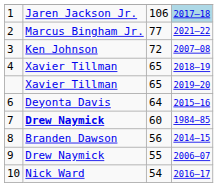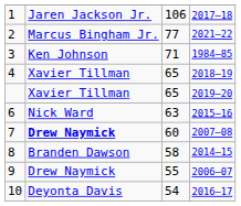 <table class="wikitable">
 <tr>
 </tr>
 <tr>
 <td>1</td>
 <td><a href='#'>Jaren Jackson Jr.</a></td>
 <td>106</td>
-<td style="background: lightblue; font-size:80%;"><a href='#'>2017–18</a></td>
+<td style="font-size:80%;"><a href='#'>2017–18</a></td>
 </tr>
 <tr>
 <td>2</td>
 <td><a href='#'>Marcus Bingham Jr.</a></td>
 <td>77</td>
 <td style="font-size:80%;"><a href='#'>2021–22</a></td>
 </tr>
 <tr>
 <td>3</td>
 <td><a href='#'>Ken Johnson</a></td>
-<td>72</td>
-<td style="font-size:80%;"><a href='#'>2007–08</a></td>
+<td>71</td>
+<td style="font-size:80%;"><a href='#'>1984–85</a></td>
 </tr>
 <tr>
 <td>4</td>
 <td><a href='#'>Xavier Tillman</a></td>
 <td>65</td>
 <td style="font-size:80%;"><a href='#'>2018–19</a></td>
 </tr>
 <tr>
 <td></td>
 <td><a href='#'>Xavier Tillman</a></td>
 <td>65</td>
 <td style="font-size:80%;"><a href='#'>2019–20</a></td>
 </tr>
 <tr>
 <td>6</td>
-<td><a href='#'>Deyonta Davis</a></td>
-<td>64</td>
+<td><a href='#'>Nick Ward</a></td>
+<td>63</td>
 <td style="font-size:80%;"><a href='#'>2015–16</a></td>
 </tr>
 <tr>
 <td>7</td>
 <td><strong><a href='#'>Drew Naymick</a></strong></td>
 <td>60</td>
-<td style="font-size:80%;"><a href='#'>1984–85</a></td>
+<td style="font-size:80%;"><a href='#'>2007–08</a></td>
 </tr>
 <tr>
 <td>8</td>
 <td><a href='#'>Branden Dawson</a></td>
-<td>56</td>
+<td>58</td>
 <td style="font-size:80%;"><a href='#'>2014–15</a></td>
 </tr>
 <tr>
 <td>9</td>
 <td><a href='#'>Drew Naymick</a></td>
 <td>55</td>
 <td style="font-size:80%;"><a href='#'>2006–07</a></td>
 </tr>
 <tr>
 <td>10</td>
-<td><a href='#'>Nick Ward</a></td>
+<td><a href='#'>Deyonta Davis</a></td>
 <td>54</td>
 <td style="font-size:80%;"><a href='#'>2016–17</a></td>
 </tr>
 </table>
